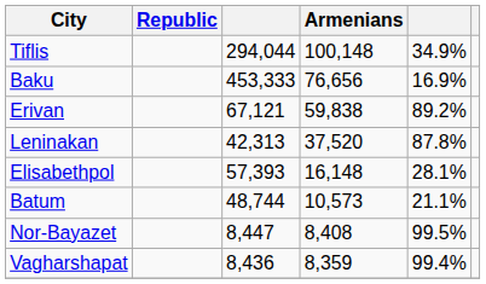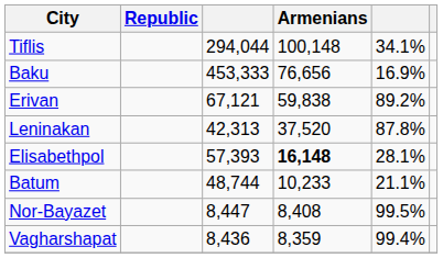 <table class="sortable mw-datatable wikitable static-row-numbers">
 <tr class=static-row-header style=vertical-align:bottom>
 </tr>
 <tr>
 <th style=text-align:center>City</th>
 <th style=text-align:center><a href='#'>Republic</a></th>
 <th style=text-align:center></th>
 <th style=text-align:center>Armenians</th>
 <th style=text-align:center></th>
 <th style=text-align:center  class=unsortable></th>
 </tr>
 <tr>
 <td><a href='#'>Tiflis</a></td>
 <td></td>
 <td>294,044</td>
 <td>100,148</td>
-<td>34.9%</td>
+<td>34.1%</td>
 <td></td>
 </tr>
 <tr>
 <td><a href='#'>Baku</a></td>
 <td></td>
 <td>453,333</td>
 <td>76,656</td>
 <td>16.9%</td>
 <td></td>
 </tr>
 <tr>
 <td><a href='#'>Erivan</a></td>
 <td></td>
 <td>67,121</td>
 <td>59,838</td>
 <td>89.2%</td>
 <td></td>
 </tr>
 <tr>
 <td><a href='#'>Leninakan</a></td>
 <td></td>
 <td>42,313</td>
 <td>37,520</td>
 <td>87.8%</td>
 <td></td>
 </tr>
 <tr>
 <td><a href='#'>Elisabethpol</a></td>
 <td></td>
 <td>57,393</td>
-<td>16,148</td>
+<td><strong>16,148</strong></td>
 <td>28.1%</td>
 <td></td>
 </tr>
 <tr>
 <td><a href='#'>Batum</a></td>
 <td></td>
 <td>48,744</td>
-<td>10,573</td>
+<td>10,233</td>
 <td>21.1%</td>
 <td></td>
 </tr>
 <tr>
 <td><a href='#'>Nor-Bayazet</a></td>
 <td></td>
 <td>8,447</td>
 <td>8,408</td>
 <td>99.5%</td>
 <td></td>
 </tr>
 <tr>
 <td><a href='#'>Vagharshapat</a></td>
 <td></td>
 <td>8,436</td>
 <td>8,359</td>
 <td>99.4%</td>
 <td></td>
 </tr>
 <tr>
 </tr>
 </table>
